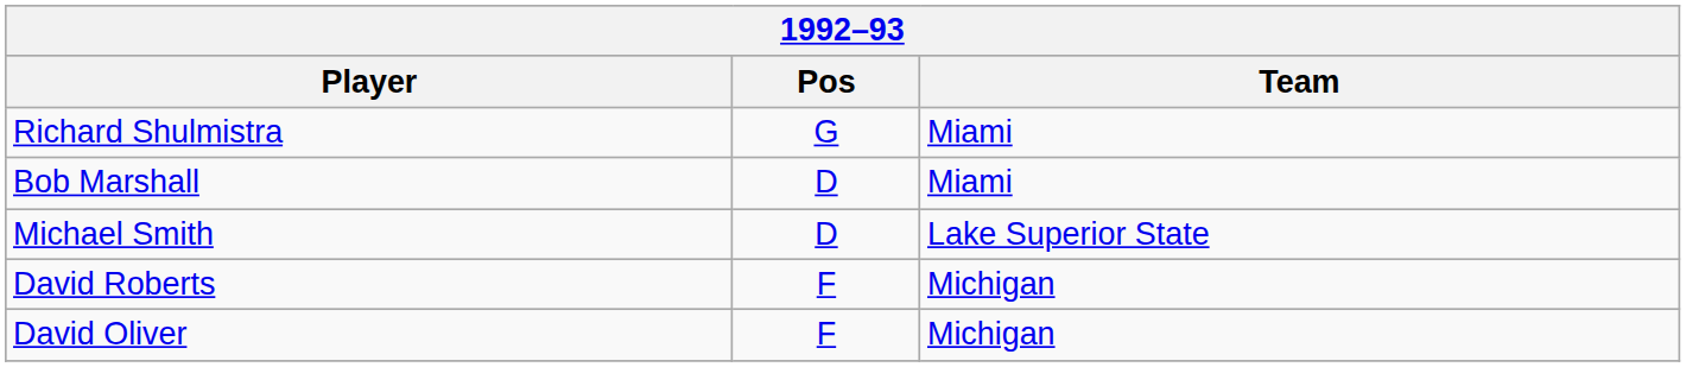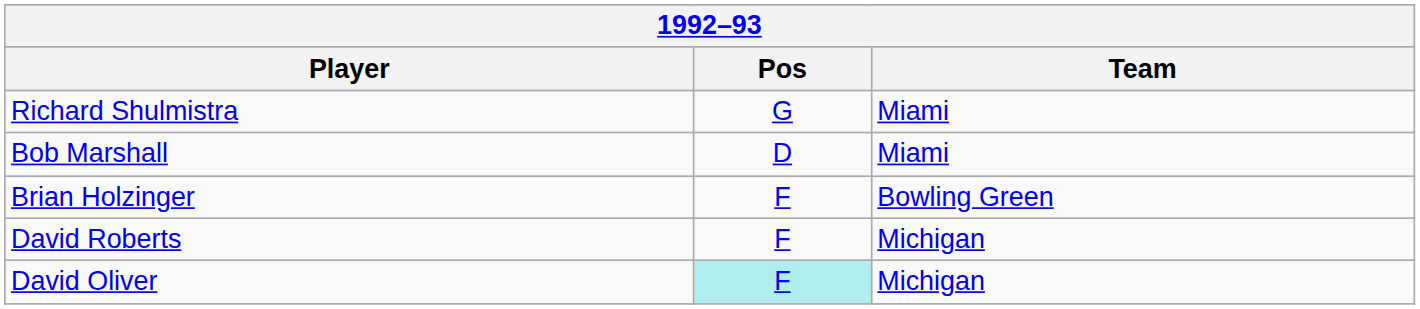 <table class="wikitable" width=95%>
 <tr>
 <th colspan=3><a href='#'>1992–93</a></th>
 </tr>
 <tr>
 <th>Player</th>
 <th>Pos</th>
 <th>Team</th>
 </tr>
 <tr>
 <td><a href='#'>Richard Shulmistra</a></td>
 <td style="text-align:center;"><a href='#'>G</a></td>
 <td><a href='#'>Miami</a></td>
 </tr>
 <tr>
 <td><a href='#'>Bob Marshall</a></td>
 <td style="text-align:center;"><a href='#'>D</a></td>
 <td><a href='#'>Miami</a></td>
 </tr>
 <tr>
-<td><a href='#'>Michael Smith</a></td>
-<td style="text-align:center;"><a href='#'>D</a></td>
-<td><a href='#'>Lake Superior State</a></td>
+<td><a href='#'>Brian Holzinger</a></td>
+<td style="text-align:center;"><a href='#'>F</a></td>
+<td><a href='#'>Bowling Green</a></td>
 </tr>
 <tr>
 <td><a href='#'>David Roberts</a></td>
 <td style="text-align:center;"><a href='#'>F</a></td>
 <td><a href='#'>Michigan</a></td>
 </tr>
 <tr>
 <td><a href='#'>David Oliver</a></td>
-<td style="text-align:center;"><a href='#'>F</a></td>
+<td style="background: paleturquoise; text-align:center;"><a href='#'>F</a></td>
 <td><a href='#'>Michigan</a></td>
 </tr>
 </table>
